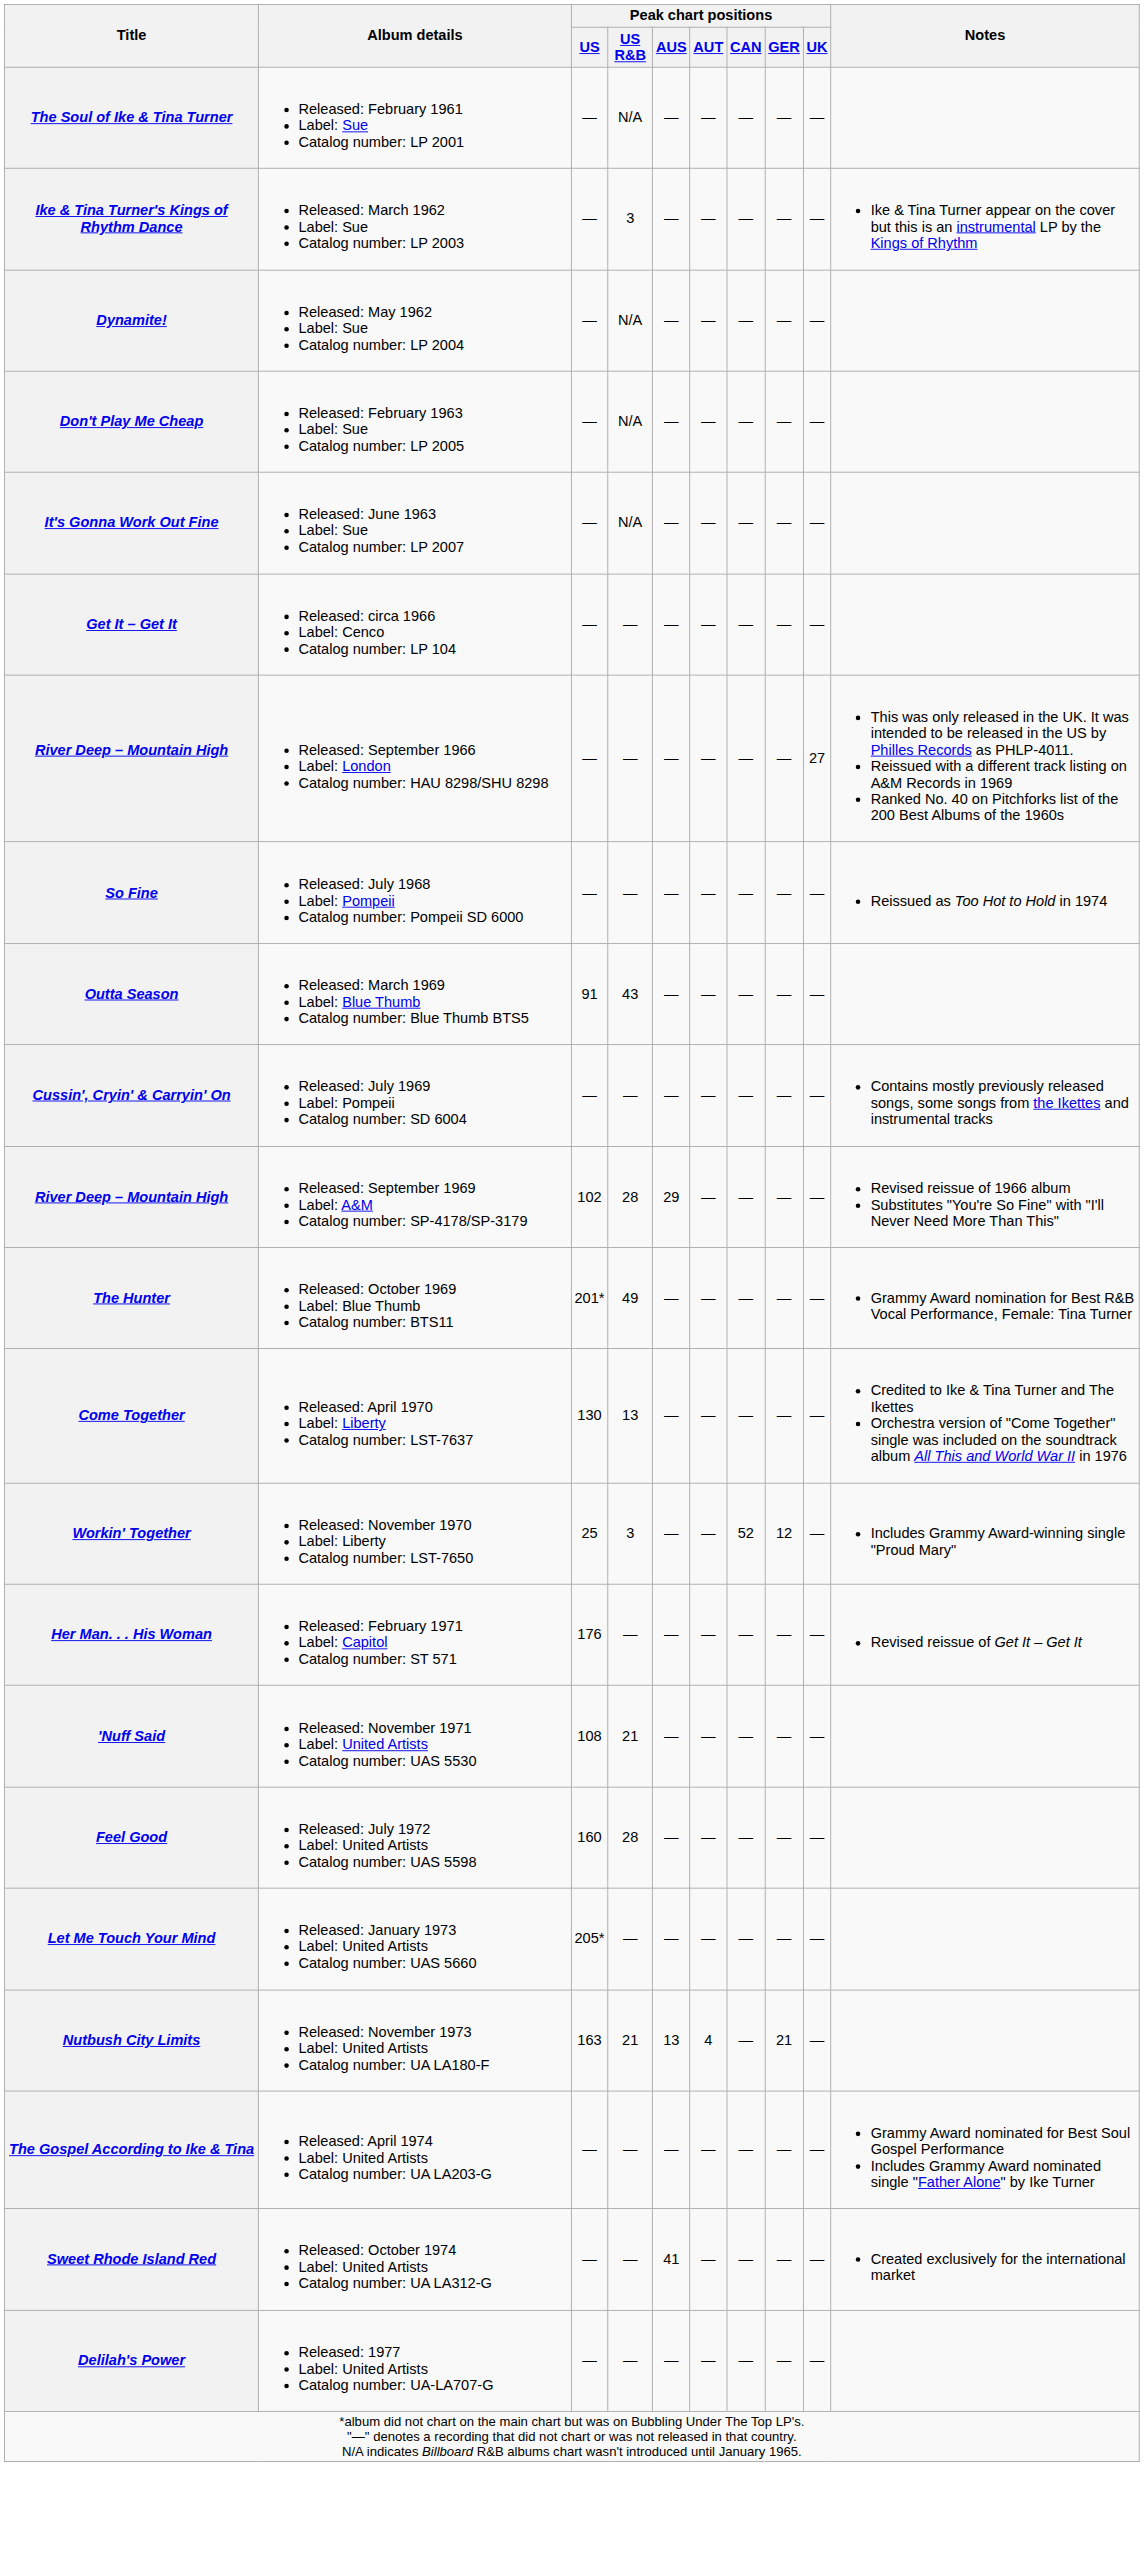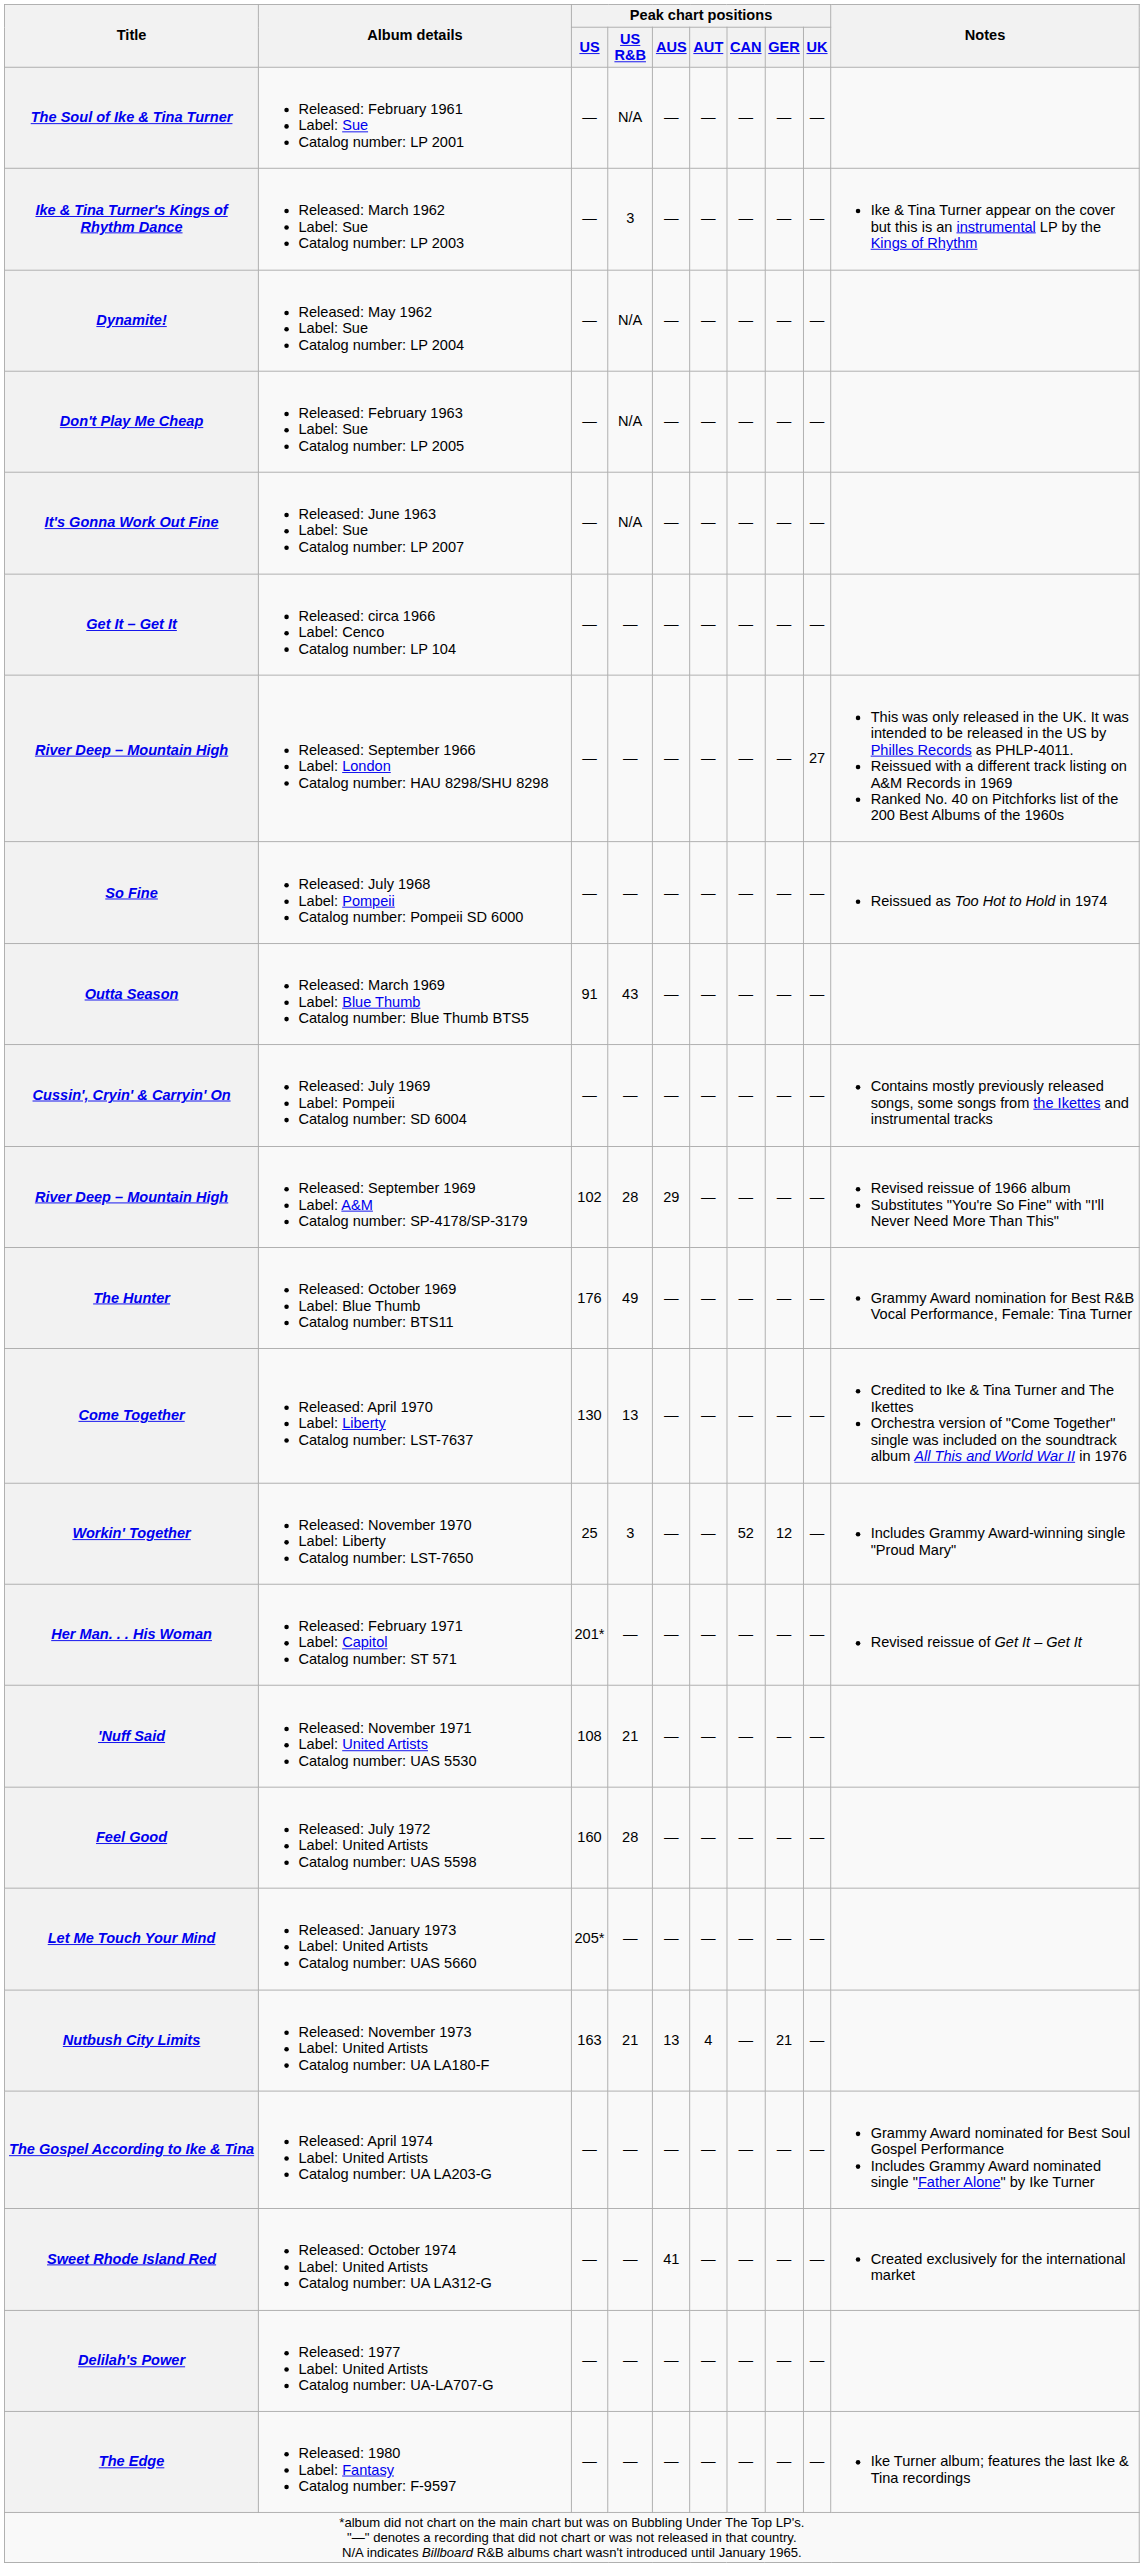 <table class="wikitable plainrowheaders">
 <tr>
 <th scope="col" rowspan="2" style="width:17em;">Title</th>
 <th scope="col" rowspan="2" style="width:21em;">Album details</th>
 <th scope="col" colspan="7">Peak chart positions</th>
 <th scope="col" rowspan="2">Notes</th>
 </tr>
 <tr>
 <th scope="col"><a href='#'>US</a><br></th>
 <th scope="col"><a href='#'>US R&B</a><br></th>
 <th scope="col"><a href='#'>AUS</a><br></th>
 <th scope="col"><a href='#'>AUT</a><br></th>
 <th scope="col"><a href='#'>CAN</a><br></th>
 <th scope="col"><a href='#'>GER</a><br></th>
 <th scope="col"><a href='#'>UK</a><br></th>
 </tr>
 <tr>
 <th scope="row"><em><a href='#'>The Soul of Ike & Tina Turner</a></em></th>
 <td><br><ul><li>Released: February 1961</li><li>Label: <a href='#'>Sue</a></li><li>Catalog number: LP 2001</li></ul></td>
 <td align="center">—</td>
 <td align="center">N/A</td>
 <td align="center">—</td>
 <td align="center">—</td>
 <td align="center">—</td>
 <td align="center">—</td>
 <td align="center">—</td>
 <td></td>
 </tr>
 <tr>
 <th scope="row"><em><a href='#'>Ike & Tina Turner's Kings of Rhythm Dance</a></em></th>
 <td><br><ul><li>Released: March 1962</li><li>Label: Sue</li><li>Catalog number: LP 2003</li></ul></td>
 <td align="center">—</td>
 <td align="center">3</td>
 <td align="center">—</td>
 <td align="center">—</td>
 <td align="center">—</td>
 <td align="center">—</td>
 <td align="center">—</td>
 <td><br><ul><li>Ike & Tina Turner appear on the cover but this is an <a href='#'>instrumental</a> LP by the <a href='#'>Kings of Rhythm</a></li></ul></td>
 </tr>
 <tr>
 <th scope="row"><em><a href='#'>Dynamite!</a></em></th>
 <td><br><ul><li>Released: May 1962</li><li>Label: Sue</li><li>Catalog number: LP 2004</li></ul></td>
 <td align="center">—</td>
 <td align="center">N/A</td>
 <td align="center">—</td>
 <td align="center">—</td>
 <td align="center">—</td>
 <td align="center">—</td>
 <td align="center">—</td>
 <td></td>
 </tr>
 <tr>
 <th scope="row"><em><a href='#'>Don't Play Me Cheap</a></em></th>
 <td><br><ul><li>Released: February 1963</li><li>Label: Sue</li><li>Catalog number: LP 2005</li></ul></td>
 <td align="center">—</td>
 <td align="center">N/A</td>
 <td align="center">—</td>
 <td align="center">—</td>
 <td align="center">—</td>
 <td align="center">—</td>
 <td align="center">—</td>
 <td></td>
 </tr>
 <tr>
 <th scope="row"><em><a href='#'>It's Gonna Work Out Fine</a></em></th>
 <td><br><ul><li>Released: June 1963</li><li>Label: Sue</li><li>Catalog number: LP 2007</li></ul></td>
 <td align="center">—</td>
 <td align="center">N/A</td>
 <td align="center">—</td>
 <td align="center">—</td>
 <td align="center">—</td>
 <td align="center">—</td>
 <td align="center">—</td>
 <td></td>
 </tr>
 <tr>
 <th scope="row"><em><a href='#'>Get It – Get It</a></em></th>
 <td><br><ul><li>Released: circa 1966</li><li>Label: Cenco</li><li>Catalog number: LP 104</li></ul></td>
 <td align="center">—</td>
 <td align="center">—</td>
 <td align="center">—</td>
 <td align="center">—</td>
 <td align="center">—</td>
 <td align="center">—</td>
 <td align="center">—</td>
 <td></td>
 </tr>
 <tr>
 <th scope="row"><em><a href='#'>River Deep – Mountain High</a></em><br><br></th>
 <td><br><ul><li>Released: September 1966</li><li>Label: <a href='#'>London</a></li><li>Catalog number: HAU 8298/SHU 8298</li></ul></td>
 <td align="center">—</td>
 <td align="center">—</td>
 <td align="center">—</td>
 <td align="center">—</td>
 <td align="center">—</td>
 <td align="center">—</td>
 <td align="center">27</td>
 <td><br><ul><li>This was only released in the UK. It was intended to be released in the US by <a href='#'>Philles Records</a> as PHLP-4011.</li><li>Reissued with a different track listing on A&M Records in 1969</li><li>Ranked No. 40 on Pitchforks list of the 200 Best Albums of the 1960s</li></ul></td>
 </tr>
 <tr>
 <th scope="row"><em><a href='#'>So Fine</a></em></th>
 <td><br><ul><li>Released: July 1968</li><li>Label: <a href='#'>Pompeii</a></li><li>Catalog number: Pompeii SD 6000</li></ul></td>
 <td align="center">—</td>
 <td align="center">—</td>
 <td align="center">—</td>
 <td align="center">—</td>
 <td align="center">—</td>
 <td align="center">—</td>
 <td align="center">—</td>
 <td><br><ul><li>Reissued as <em>Too Hot to Hold</em> in 1974</li></ul></td>
 </tr>
 <tr>
 <th scope="row"><em><a href='#'>Outta Season</a></em></th>
 <td><br><ul><li>Released: March 1969</li><li>Label: <a href='#'>Blue Thumb</a></li><li>Catalog number: Blue Thumb BTS5</li></ul></td>
 <td align="center">91</td>
 <td align="center">43</td>
 <td align="center">—</td>
 <td align="center">—</td>
 <td align="center">—</td>
 <td align="center">—</td>
 <td align="center">—</td>
 <td></td>
 </tr>
 <tr>
 <th scope="row"><em><a href='#'>Cussin', Cryin' & Carryin' On</a></em></th>
 <td><br><ul><li>Released:  July 1969</li><li>Label: Pompeii</li><li>Catalog number: SD 6004</li></ul></td>
 <td align="center">—</td>
 <td align="center">—</td>
 <td align="center">—</td>
 <td align="center">—</td>
 <td align="center">—</td>
 <td align="center">—</td>
 <td align="center">—</td>
 <td><br><ul><li>Contains mostly previously released songs, some songs from <a href='#'>the Ikettes</a> and instrumental tracks</li></ul></td>
 </tr>
 <tr>
 <th scope="row"><em><a href='#'>River Deep – Mountain High</a></em></th>
 <td><br><ul><li>Released: September 1969</li><li>Label: <a href='#'>A&M</a></li><li>Catalog number: SP-4178/SP-3179</li></ul></td>
 <td align="center">102</td>
 <td align="center">28</td>
 <td align="center">29</td>
 <td align="center">—</td>
 <td align="center">—</td>
 <td align="center">—</td>
 <td align="center">—</td>
 <td><br><ul><li>Revised reissue of 1966 album</li><li>Substitutes "You're So Fine" with "I'll Never Need More Than This"</li></ul></td>
 </tr>
 <tr>
 <th scope="row"><em><a href='#'>The Hunter</a></em></th>
 <td><br><ul><li>Released: October 1969</li><li>Label: Blue Thumb</li><li>Catalog number: BTS11</li></ul></td>
-<td align="center">201*</td>
+<td align="center">176</td>
 <td align="center">49</td>
 <td align="center">—</td>
 <td align="center">—</td>
 <td align="center">—</td>
 <td align="center">—</td>
 <td align="center">—</td>
 <td><br><ul><li>Grammy Award nomination for Best R&B Vocal Performance, Female: Tina Turner</li></ul></td>
 </tr>
 <tr>
 <th scope="row"><em><a href='#'>Come Together</a></em></th>
 <td><br><ul><li>Released: April 1970</li><li>Label: <a href='#'>Liberty</a></li><li>Catalog number: LST-7637</li></ul></td>
 <td align="center">130</td>
 <td align="center">13</td>
 <td align="center">—</td>
 <td align="center">—</td>
 <td align="center">—</td>
 <td align="center">—</td>
 <td align="center">—</td>
 <td><br><ul><li>Credited to Ike & Tina Turner and The Ikettes</li><li>Orchestra version of "Come Together" single was included on the soundtrack album <em><a href='#'>All This and World War II</a></em> in 1976</li></ul></td>
 </tr>
 <tr>
 <th scope="row"><em><a href='#'>Workin' Together</a></em></th>
 <td><br><ul><li>Released: November 1970</li><li>Label: Liberty</li><li>Catalog number: LST-7650</li></ul></td>
 <td align="center">25</td>
 <td align="center">3</td>
 <td align="center">—</td>
 <td align="center">—</td>
 <td align="center">52</td>
 <td align="center">12</td>
 <td align="center">—</td>
 <td><br><ul><li>Includes Grammy Award-winning single "Proud Mary"</li></ul></td>
 </tr>
 <tr>
 <th scope="row"><em><a href='#'>Her Man. . . His Woman</a></em></th>
 <td><br><ul><li>Released: February 1971</li><li>Label: <a href='#'>Capitol</a></li><li>Catalog number: ST 571</li></ul></td>
-<td align="center">176</td>
+<td align="center">201*</td>
 <td align="center">—</td>
 <td align="center">—</td>
 <td align="center">—</td>
 <td align="center">—</td>
 <td align="center">—</td>
 <td align="center">—</td>
 <td><br><ul><li>Revised reissue of <em>Get It – Get It</em></li></ul></td>
 </tr>
 <tr>
 <th scope="row"><em><a href='#'>'Nuff Said</a></em></th>
 <td><br><ul><li>Released: November 1971</li><li>Label: <a href='#'>United Artists</a></li><li>Catalog number: UAS 5530</li></ul></td>
 <td align="center">108</td>
 <td align="center">21</td>
 <td align="center">—</td>
 <td align="center">—</td>
 <td align="center">—</td>
 <td align="center">—</td>
 <td align="center">—</td>
 <td></td>
 </tr>
 <tr>
 <th scope="row"><em><a href='#'>Feel Good</a></em></th>
 <td><br><ul><li>Released: July 1972</li><li>Label: United Artists</li><li>Catalog number: UAS 5598</li></ul></td>
 <td align="center">160</td>
 <td align="center">28</td>
 <td align="center">—</td>
 <td align="center">—</td>
 <td align="center">—</td>
 <td align="center">—</td>
 <td align="center">—</td>
 <td></td>
 </tr>
 <tr>
 <th scope="row"><em><a href='#'>Let Me Touch Your Mind</a></em></th>
 <td><br><ul><li>Released: January 1973</li><li>Label: United Artists</li><li>Catalog number: UAS 5660</li></ul></td>
 <td align="center">205*</td>
 <td align="center">—</td>
 <td align="center">—</td>
 <td align="center">—</td>
 <td align="center">—</td>
 <td align="center">—</td>
 <td align="center">—</td>
 <td></td>
 </tr>
 <tr>
 <th scope="row"><em><a href='#'>Nutbush City Limits</a></em></th>
 <td><br><ul><li>Released: November 1973</li><li>Label: United Artists</li><li>Catalog number: UA LA180-F</li></ul></td>
 <td align="center">163</td>
 <td align="center">21</td>
 <td align="center">13</td>
 <td align="center">4</td>
 <td align="center">—</td>
 <td align="center">21</td>
 <td align="center">—</td>
 <td></td>
 </tr>
 <tr>
 <th scope="row"><em><a href='#'>The Gospel According to Ike & Tina</a></em></th>
 <td><br><ul><li>Released: April 1974</li><li>Label: United Artists</li><li>Catalog number: UA LA203-G</li></ul></td>
 <td align="center">—</td>
 <td align="center">—</td>
 <td align="center">—</td>
 <td align="center">—</td>
 <td align="center">—</td>
 <td align="center">—</td>
 <td align="center">—</td>
 <td><br><ul><li>Grammy Award nominated for Best Soul Gospel Performance</li><li>Includes Grammy Award nominated single "<a href='#'>Father Alone</a>" by Ike Turner</li></ul></td>
 </tr>
 <tr>
 <th scope="row"><em><a href='#'>Sweet Rhode Island Red</a></em></th>
 <td><br><ul><li>Released: October 1974</li><li>Label: United Artists</li><li>Catalog number: UA LA312-G</li></ul></td>
 <td align="center">—</td>
 <td align="center">—</td>
 <td align="center">41</td>
 <td align="center">—</td>
 <td align="center">—</td>
 <td align="center">—</td>
 <td align="center">—</td>
 <td><br><ul><li>Created exclusively for the international market</li></ul></td>
 </tr>
 <tr>
 <th scope="row"><em><a href='#'>Delilah's Power</a></em></th>
 <td><br><ul><li>Released: 1977</li><li>Label: United Artists</li><li>Catalog number: UA-LA707-G</li></ul></td>
 <td align="center">—</td>
 <td align="center">—</td>
 <td align="center">—</td>
 <td align="center">—</td>
 <td align="center">—</td>
 <td align="center">—</td>
 <td align="center">—</td>
 <td></td>
 </tr>
 <tr>
+<th scope="row"><em><a href='#'>The Edge</a></em></th>
+<td><br><ul><li>Released: 1980</li><li>Label: <a href='#'>Fantasy</a></li><li>Catalog number: F-9597</li></ul></td>
+<td align="center">—</td>
+<td align="center">—</td>
+<td align="center">—</td>
+<td align="center">—</td>
+<td align="center">—</td>
+<td align="center">—</td>
+<td align="center">—</td>
+<td><br><ul><li>Ike Turner album; features the last Ike & Tina recordings</li></ul></td>
+</tr>
+<tr>
 <td colspan="10" style="text-align:center; font-size:90%;">*album did not chart on the main chart but was on Bubbling Under The Top LP's.<br>"—" denotes a recording that did not chart or was not released in that country.<br>N/A indicates <em>Billboard</em> R&B albums chart wasn't introduced until January 1965.</td>
 </tr>
 </table>
